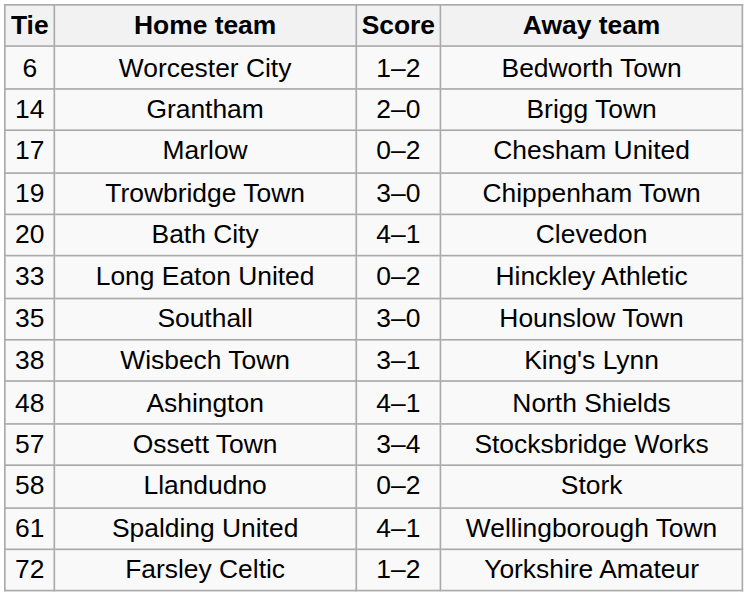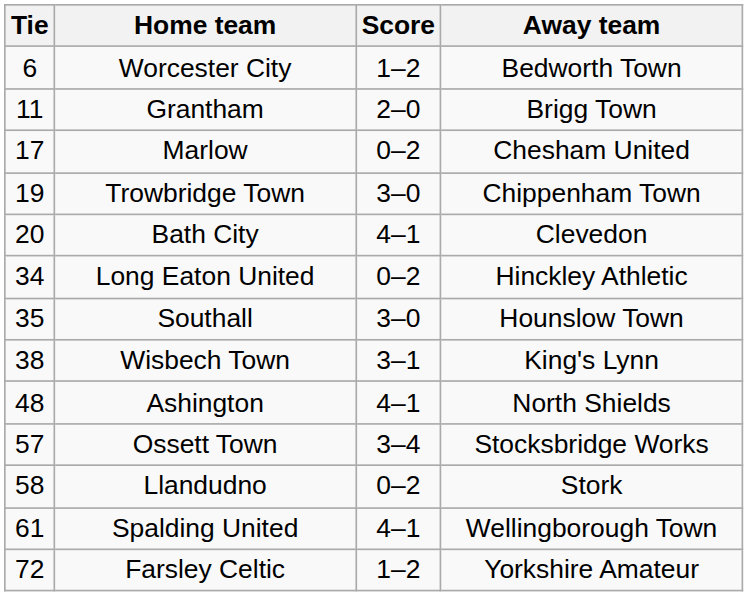 <table class="wikitable" style="text-align:center;">
 <tr>
 <th width=20>Tie</th>
 <th width=175>Home team</th>
 <th width=20>Score</th>
 <th width=175>Away team</th>
 </tr>
 <tr>
 <td>6</td>
 <td>Worcester City</td>
 <td>1–2</td>
 <td>Bedworth Town</td>
 </tr>
 <tr>
-<td>14</td>
+<td>11</td>
 <td>Grantham</td>
 <td>2–0</td>
 <td>Brigg Town</td>
 </tr>
 <tr>
 <td>17</td>
 <td>Marlow</td>
 <td>0–2</td>
 <td>Chesham United</td>
 </tr>
 <tr>
 <td>19</td>
 <td>Trowbridge Town</td>
 <td>3–0</td>
 <td>Chippenham Town</td>
 </tr>
 <tr>
 <td>20</td>
 <td>Bath City</td>
 <td>4–1</td>
 <td>Clevedon</td>
 </tr>
 <tr>
-<td>33</td>
+<td>34</td>
 <td>Long Eaton United</td>
 <td>0–2</td>
 <td>Hinckley Athletic</td>
 </tr>
 <tr>
 <td>35</td>
 <td>Southall</td>
 <td>3–0</td>
 <td>Hounslow Town</td>
 </tr>
 <tr>
 <td>38</td>
 <td>Wisbech Town</td>
 <td>3–1</td>
 <td>King's Lynn</td>
 </tr>
 <tr>
 <td>48</td>
 <td>Ashington</td>
 <td>4–1</td>
 <td>North Shields</td>
 </tr>
 <tr>
 <td>57</td>
 <td>Ossett Town</td>
 <td>3–4</td>
 <td>Stocksbridge Works</td>
 </tr>
 <tr>
 <td>58</td>
 <td>Llandudno</td>
 <td>0–2</td>
 <td>Stork</td>
 </tr>
 <tr>
 <td>61</td>
 <td>Spalding United</td>
 <td>4–1</td>
 <td>Wellingborough Town</td>
 </tr>
 <tr>
 <td>72</td>
 <td>Farsley Celtic</td>
 <td>1–2</td>
 <td>Yorkshire Amateur</td>
 </tr>
 </table>
